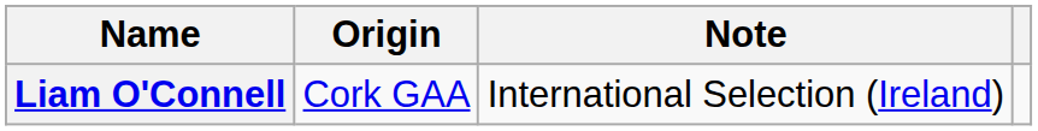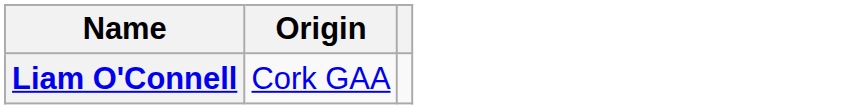 <table class="wikitable sortable plainrowheaders" style="text-align:center;">
 <tr>
 <th scope="col">Name</th>
 <th scope="col">Origin</th>
-<th scope="col">Note</th>
 <th class="unsortable"></th>
 </tr>
 <tr>
 <th scope="row"><a href='#'>Liam O'Connell</a></th>
 <td><a href='#'>Cork GAA</a></td>
-<td>International Selection (<a href='#'>Ireland</a>)</td>
 <td></td>
 </tr>
 </table>
